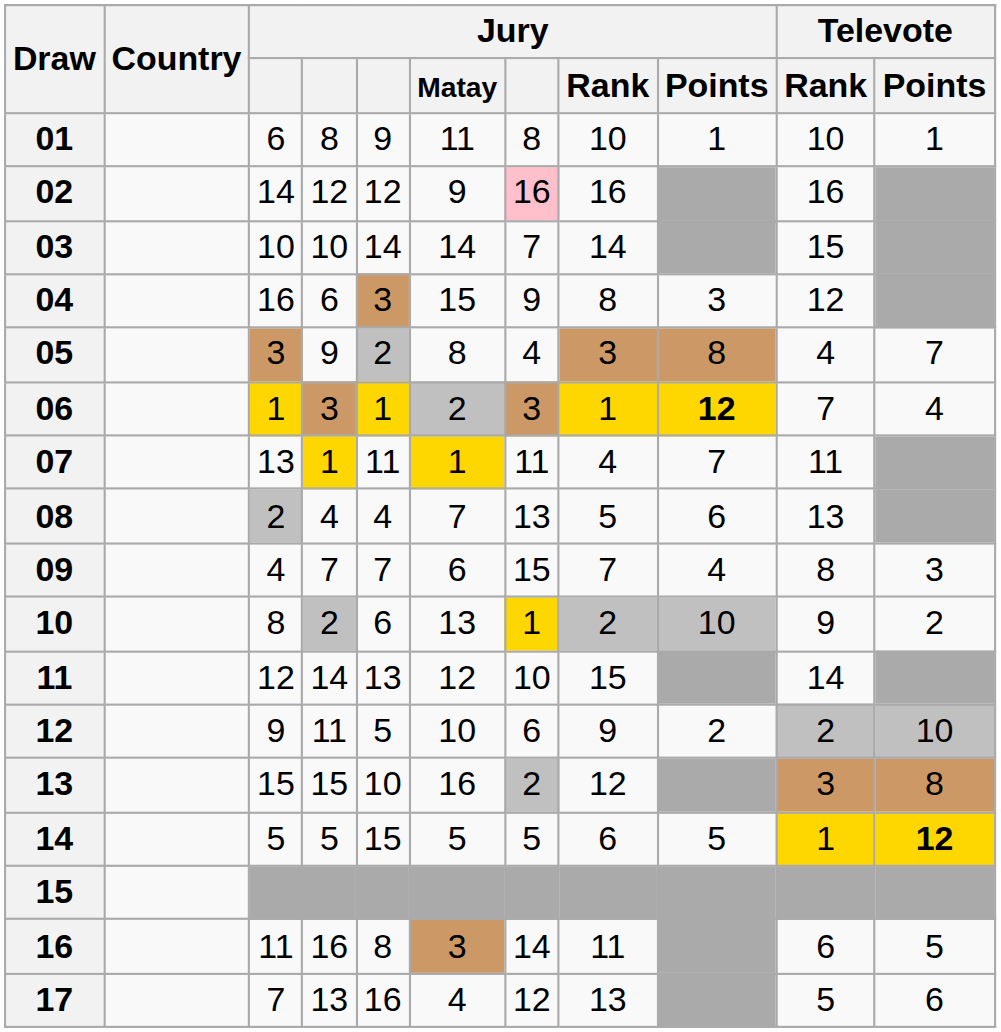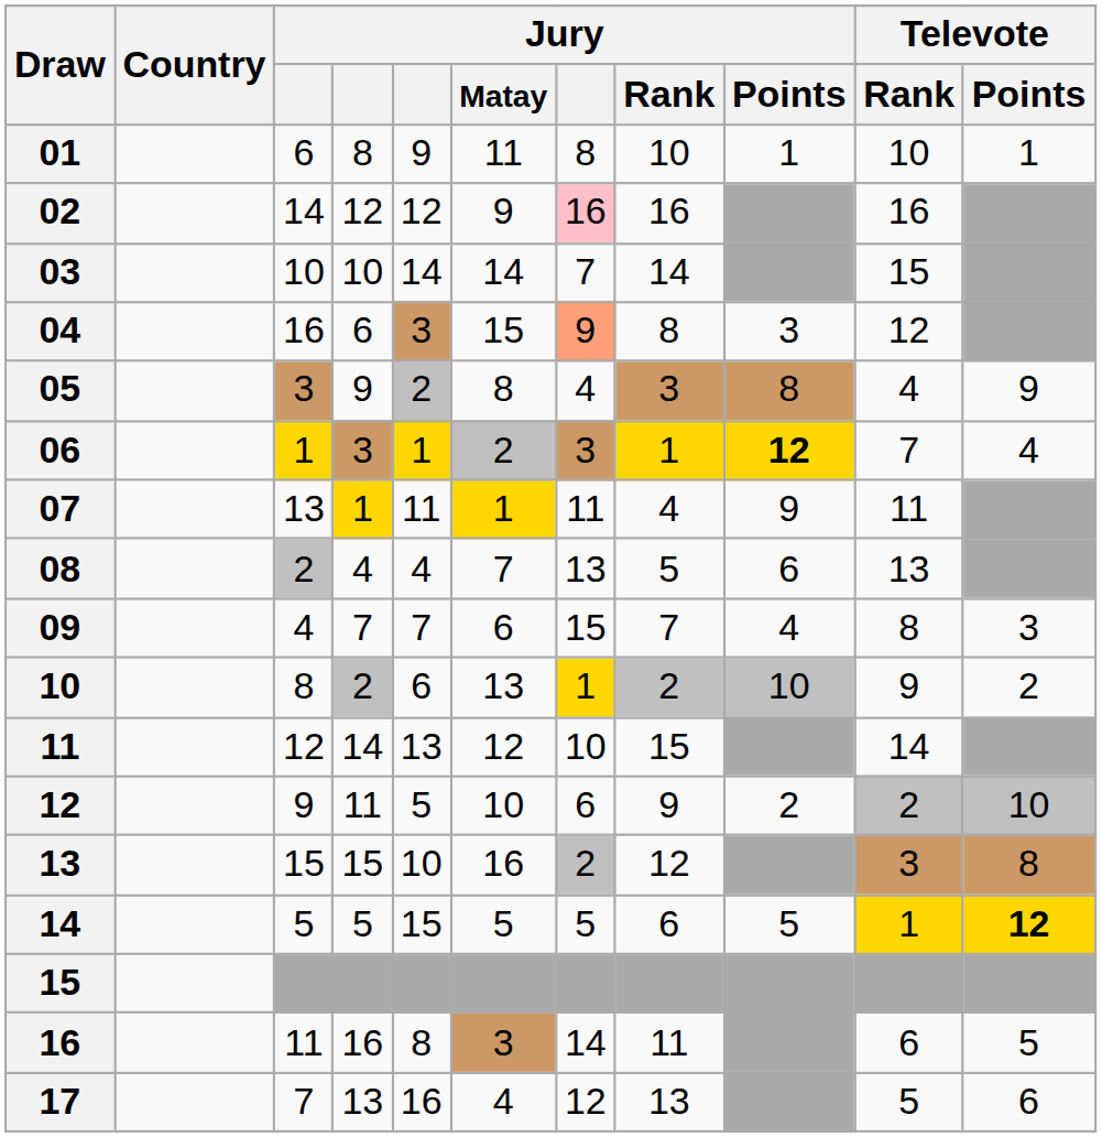 <table class="sortable wikitable collapsible plainrowheaders" style="text-align:center;">
 <tr>
 </tr>
 <tr>
 <th scope="col" rowspan="2">Draw</th>
 <th scope="col" rowspan="2">Country</th>
 <th scope="col" colspan="7">Jury</th>
 <th scope="col" colspan="2">Televote</th>
 </tr>
 <tr>
 <th scope="col"><small></small></th>
 <th scope="col"><small></small></th>
 <th scope="col"><small></small></th>
 <th scope="col"><small>Matay</small></th>
 <th scope="col"><small></small></th>
 <th scope="col">Rank</th>
 <th scope="col">Points</th>
 <th scope="col">Rank</th>
 <th scope="col">Points</th>
 </tr>
 <tr>
 <th scope="row" style="text-align:center;">01</th>
 <td style="text-align:left;"></td>
 <td>6</td>
 <td>8</td>
 <td>9</td>
 <td>11</td>
 <td>8</td>
 <td>10</td>
 <td>1</td>
 <td>10</td>
 <td>1</td>
 </tr>
 <tr>
 <th scope="row" style="text-align:center;">02</th>
 <td style="text-align:left;"></td>
 <td>14</td>
 <td>12</td>
 <td>12</td>
 <td>9</td>
 <td style="background: pink;">16</td>
 <td>16</td>
 <td style="background:#AAAAAA;"></td>
 <td>16</td>
 <td style="background:#AAAAAA;"></td>
 </tr>
 <tr>
 <th scope="row" style="text-align:center;">03</th>
 <td style="text-align:left;"></td>
 <td>10</td>
 <td>10</td>
 <td>14</td>
 <td>14</td>
 <td>7</td>
 <td>14</td>
 <td style="background:#AAAAAA;"></td>
 <td>15</td>
 <td style="background:#AAAAAA;"></td>
 </tr>
 <tr>
 <th scope="row" style="text-align:center;">04</th>
 <td style="text-align:left;"></td>
 <td>16</td>
 <td>6</td>
 <td style="background:#CC9966;">3</td>
 <td>15</td>
-<td>9</td>
+<td style="background: lightsalmon;">9</td>
 <td>8</td>
 <td>3</td>
 <td>12</td>
 <td style="background:#AAAAAA;"></td>
 </tr>
 <tr>
 <th scope="row" style="text-align:center;">05</th>
 <td style="text-align:left;"></td>
 <td style="background:#CC9966;">3</td>
 <td>9</td>
 <td style="background:silver;">2</td>
 <td>8</td>
 <td>4</td>
 <td style="background:#CC9966;">3</td>
 <td style="background:#CC9966;">8</td>
 <td>4</td>
-<td>7</td>
+<td>9</td>
 </tr>
 <tr>
 <th scope="row" style="text-align:center;">06</th>
 <td style="text-align:left;"></td>
 <td style="background:gold;">1</td>
 <td style="background:#CC9966;">3</td>
 <td style="background:gold;">1</td>
 <td style="background:silver;">2</td>
 <td style="background:#CC9966;">3</td>
 <td style="background:gold;">1</td>
 <td style="background:gold;"><strong>12</strong></td>
 <td>7</td>
 <td>4</td>
 </tr>
 <tr>
 <th scope="row" style="text-align:center;">07</th>
 <td style="text-align:left;"></td>
 <td>13</td>
 <td style="background:gold;">1</td>
 <td>11</td>
 <td style="background:gold;">1</td>
 <td>11</td>
 <td>4</td>
-<td>7</td>
+<td>9</td>
 <td>11</td>
 <td style="background:#AAAAAA;"></td>
 </tr>
 <tr>
 <th scope="row" style="text-align:center;">08</th>
 <td style="text-align:left;"></td>
 <td style="background:silver;">2</td>
 <td>4</td>
 <td>4</td>
 <td>7</td>
 <td>13</td>
 <td>5</td>
 <td>6</td>
 <td>13</td>
 <td style="background:#AAAAAA;"></td>
 </tr>
 <tr>
 <th scope="row" style="text-align:center;">09</th>
 <td style="text-align:left;"></td>
 <td>4</td>
 <td>7</td>
 <td>7</td>
 <td>6</td>
 <td>15</td>
 <td>7</td>
 <td>4</td>
 <td>8</td>
 <td>3</td>
 </tr>
 <tr>
 <th scope="row" style="text-align:center;">10</th>
 <td style="text-align:left;"></td>
 <td>8</td>
 <td style="background:silver;">2</td>
 <td>6</td>
 <td>13</td>
 <td style="background:gold;">1</td>
 <td style="background:silver;">2</td>
 <td style="background:silver;">10</td>
 <td>9</td>
 <td>2</td>
 </tr>
 <tr>
 <th scope="row" style="text-align:center;">11</th>
 <td style="text-align:left;"></td>
 <td>12</td>
 <td>14</td>
 <td>13</td>
 <td>12</td>
 <td>10</td>
 <td>15</td>
 <td style="background:#AAAAAA;"></td>
 <td>14</td>
 <td style="background:#AAAAAA;"></td>
 </tr>
 <tr>
 <th scope="row" style="text-align:center;">12</th>
 <td style="text-align:left;"></td>
 <td>9</td>
 <td>11</td>
 <td>5</td>
 <td>10</td>
 <td>6</td>
 <td>9</td>
 <td>2</td>
 <td style="background:silver;">2</td>
 <td style="background:silver;">10</td>
 </tr>
 <tr>
 <th scope="row" style="text-align:center;">13</th>
 <td style="text-align:left;"></td>
 <td>15</td>
 <td>15</td>
 <td>10</td>
 <td>16</td>
 <td style="background:silver;">2</td>
 <td>12</td>
 <td style="background:#AAAAAA;"></td>
 <td style="background:#CC9966;">3</td>
 <td style="background:#CC9966;">8</td>
 </tr>
 <tr>
 <th scope="row" style="text-align:center;">14</th>
 <td style="text-align:left;"></td>
 <td>5</td>
 <td>5</td>
 <td>15</td>
 <td>5</td>
 <td>5</td>
 <td>6</td>
 <td>5</td>
 <td style="background:gold;">1</td>
 <td style="background:gold;"><strong>12</strong></td>
 </tr>
 <tr class="sortbottom">
 <th scope="row" style="text-align:center;">15</th>
 <td style="text-align:left;"></td>
 <td style="background:#AAAAAA;"></td>
 <td style="background:#AAAAAA;"></td>
 <td style="background:#AAAAAA;"></td>
 <td style="background:#AAAAAA;"></td>
 <td style="background:#AAAAAA;"></td>
 <td style="background:#AAAAAA;"></td>
 <td style="background:#AAAAAA;"></td>
 <td style="background:#AAAAAA;"></td>
 <td style="background:#AAAAAA;"></td>
 </tr>
 <tr>
 <th scope="row" style="text-align:center;">16</th>
 <td style="text-align:left;"></td>
 <td>11</td>
 <td>16</td>
 <td>8</td>
 <td style="background:#CC9966;">3</td>
 <td>14</td>
 <td>11</td>
 <td style="background:#AAAAAA;"></td>
 <td>6</td>
 <td>5</td>
 </tr>
 <tr>
 <th scope="row" style="text-align:center;">17</th>
 <td style="text-align:left;"></td>
 <td>7</td>
 <td>13</td>
 <td>16</td>
 <td>4</td>
 <td>12</td>
 <td>13</td>
 <td style="background:#AAAAAA;"></td>
 <td>5</td>
 <td>6</td>
 </tr>
 </table>
